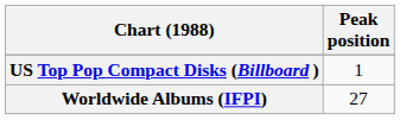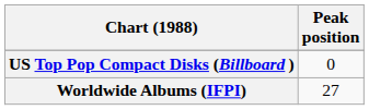 <table class="wikitable sortable plainrowheaders" style="text-align:center">
 <tr>
 <th>Chart (1988)</th>
 <th>Peak<br>position</th>
 </tr>
 <tr>
 </tr>
 <tr>
 </tr>
 <tr>
 <th scope="row">US <a href='#'>Top Pop Compact Disks</a> (<a href='#'><em>Billboard</em></a> )</th>
-<td>1</td>
+<td>0</td>
 </tr>
 <tr>
 <th scope="row">Worldwide Albums (<a href='#'>IFPI</a>)</th>
 <td>27</td>
 </tr>
 </table>
